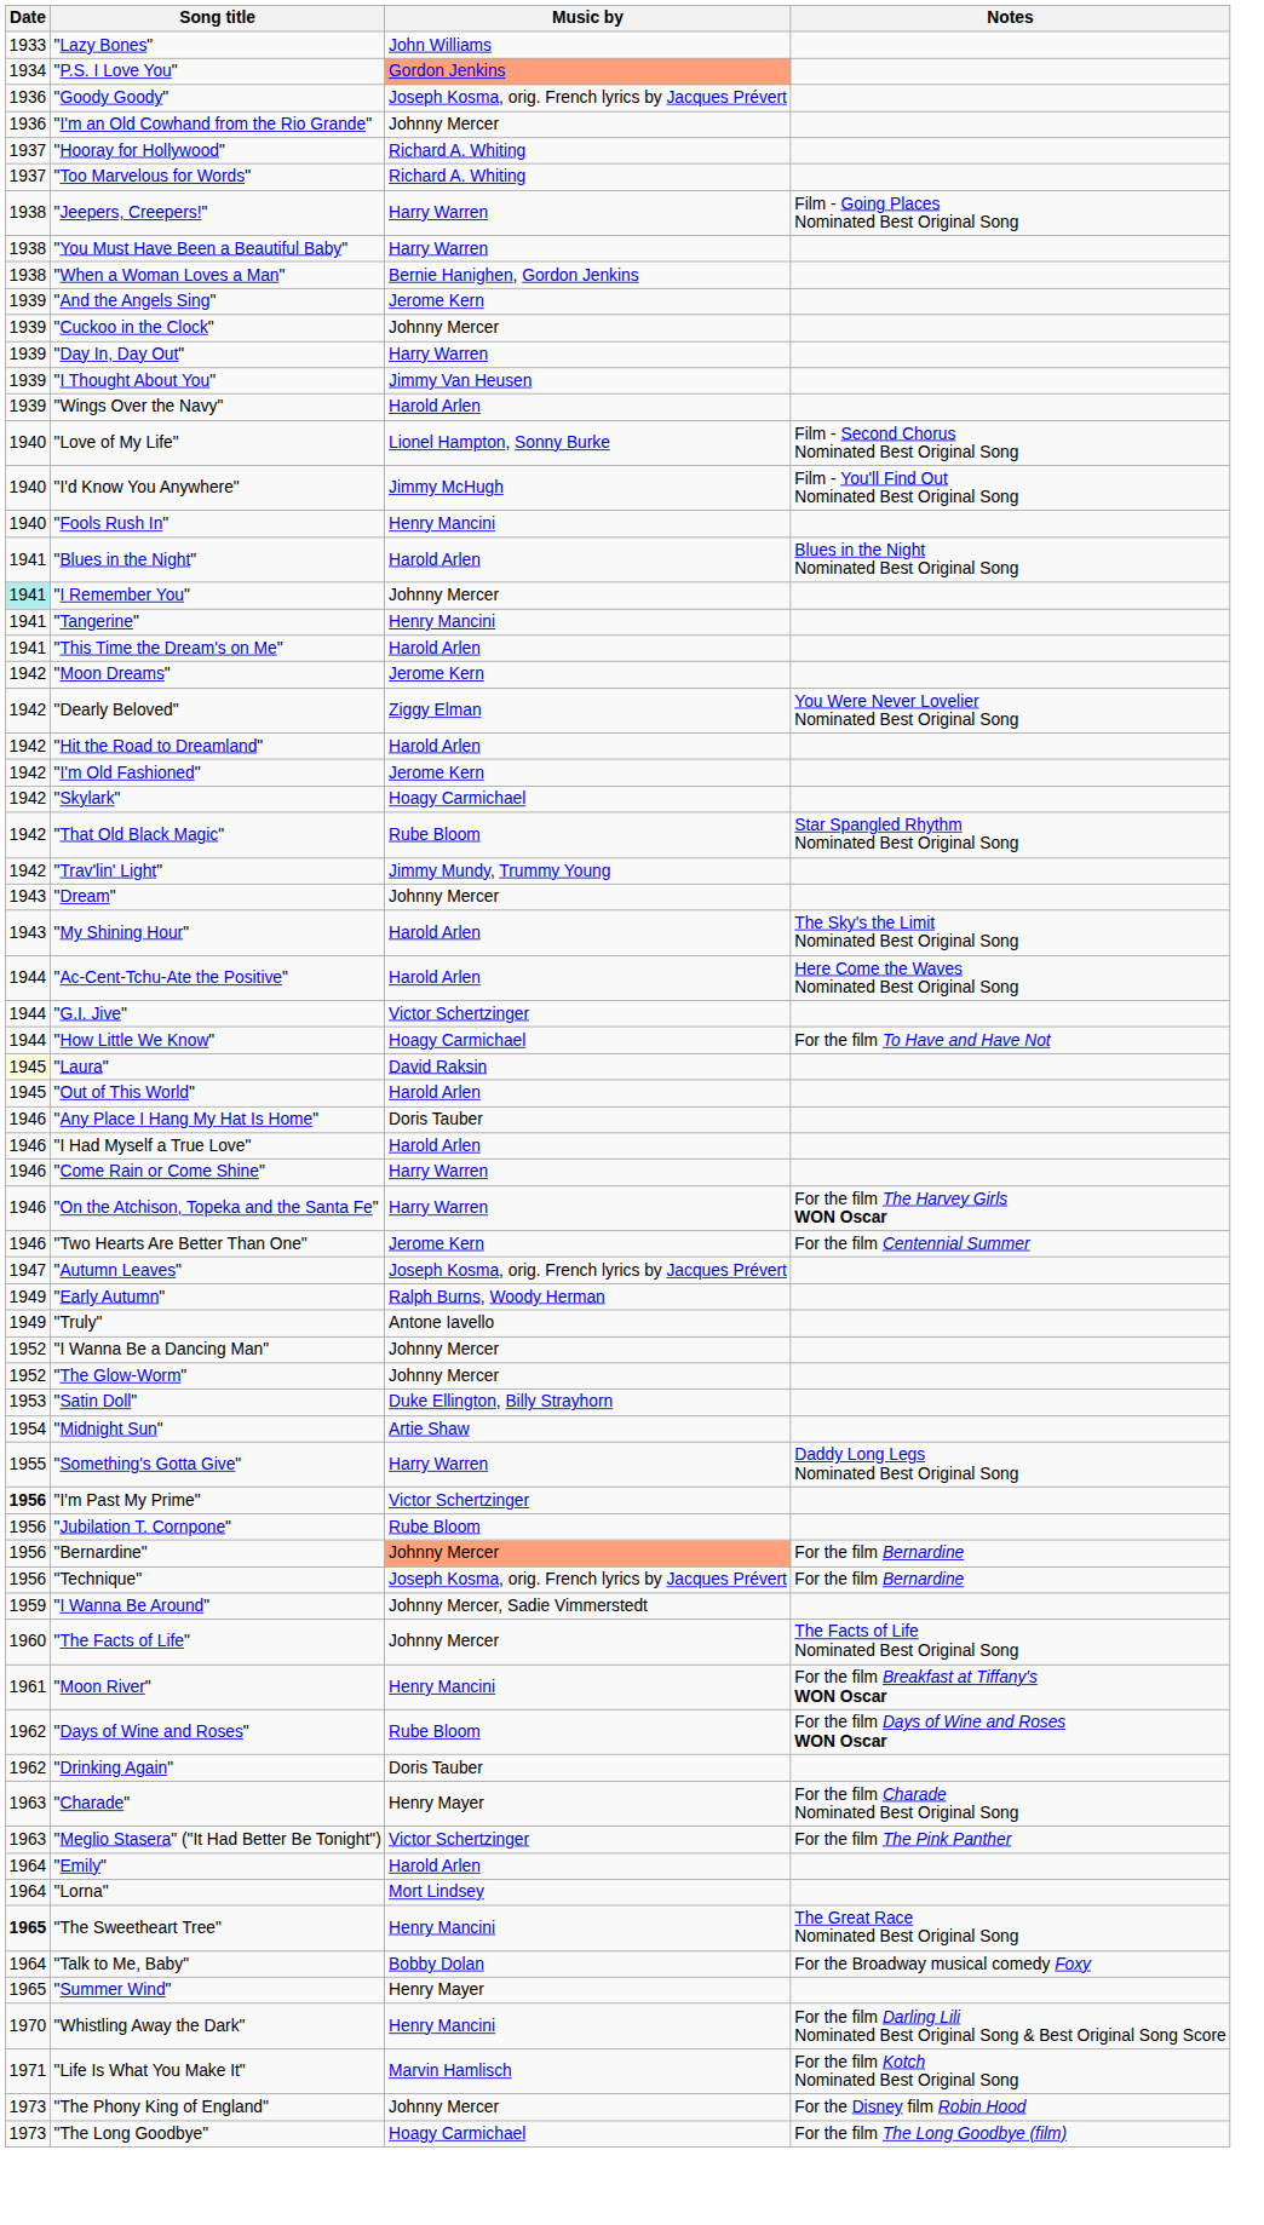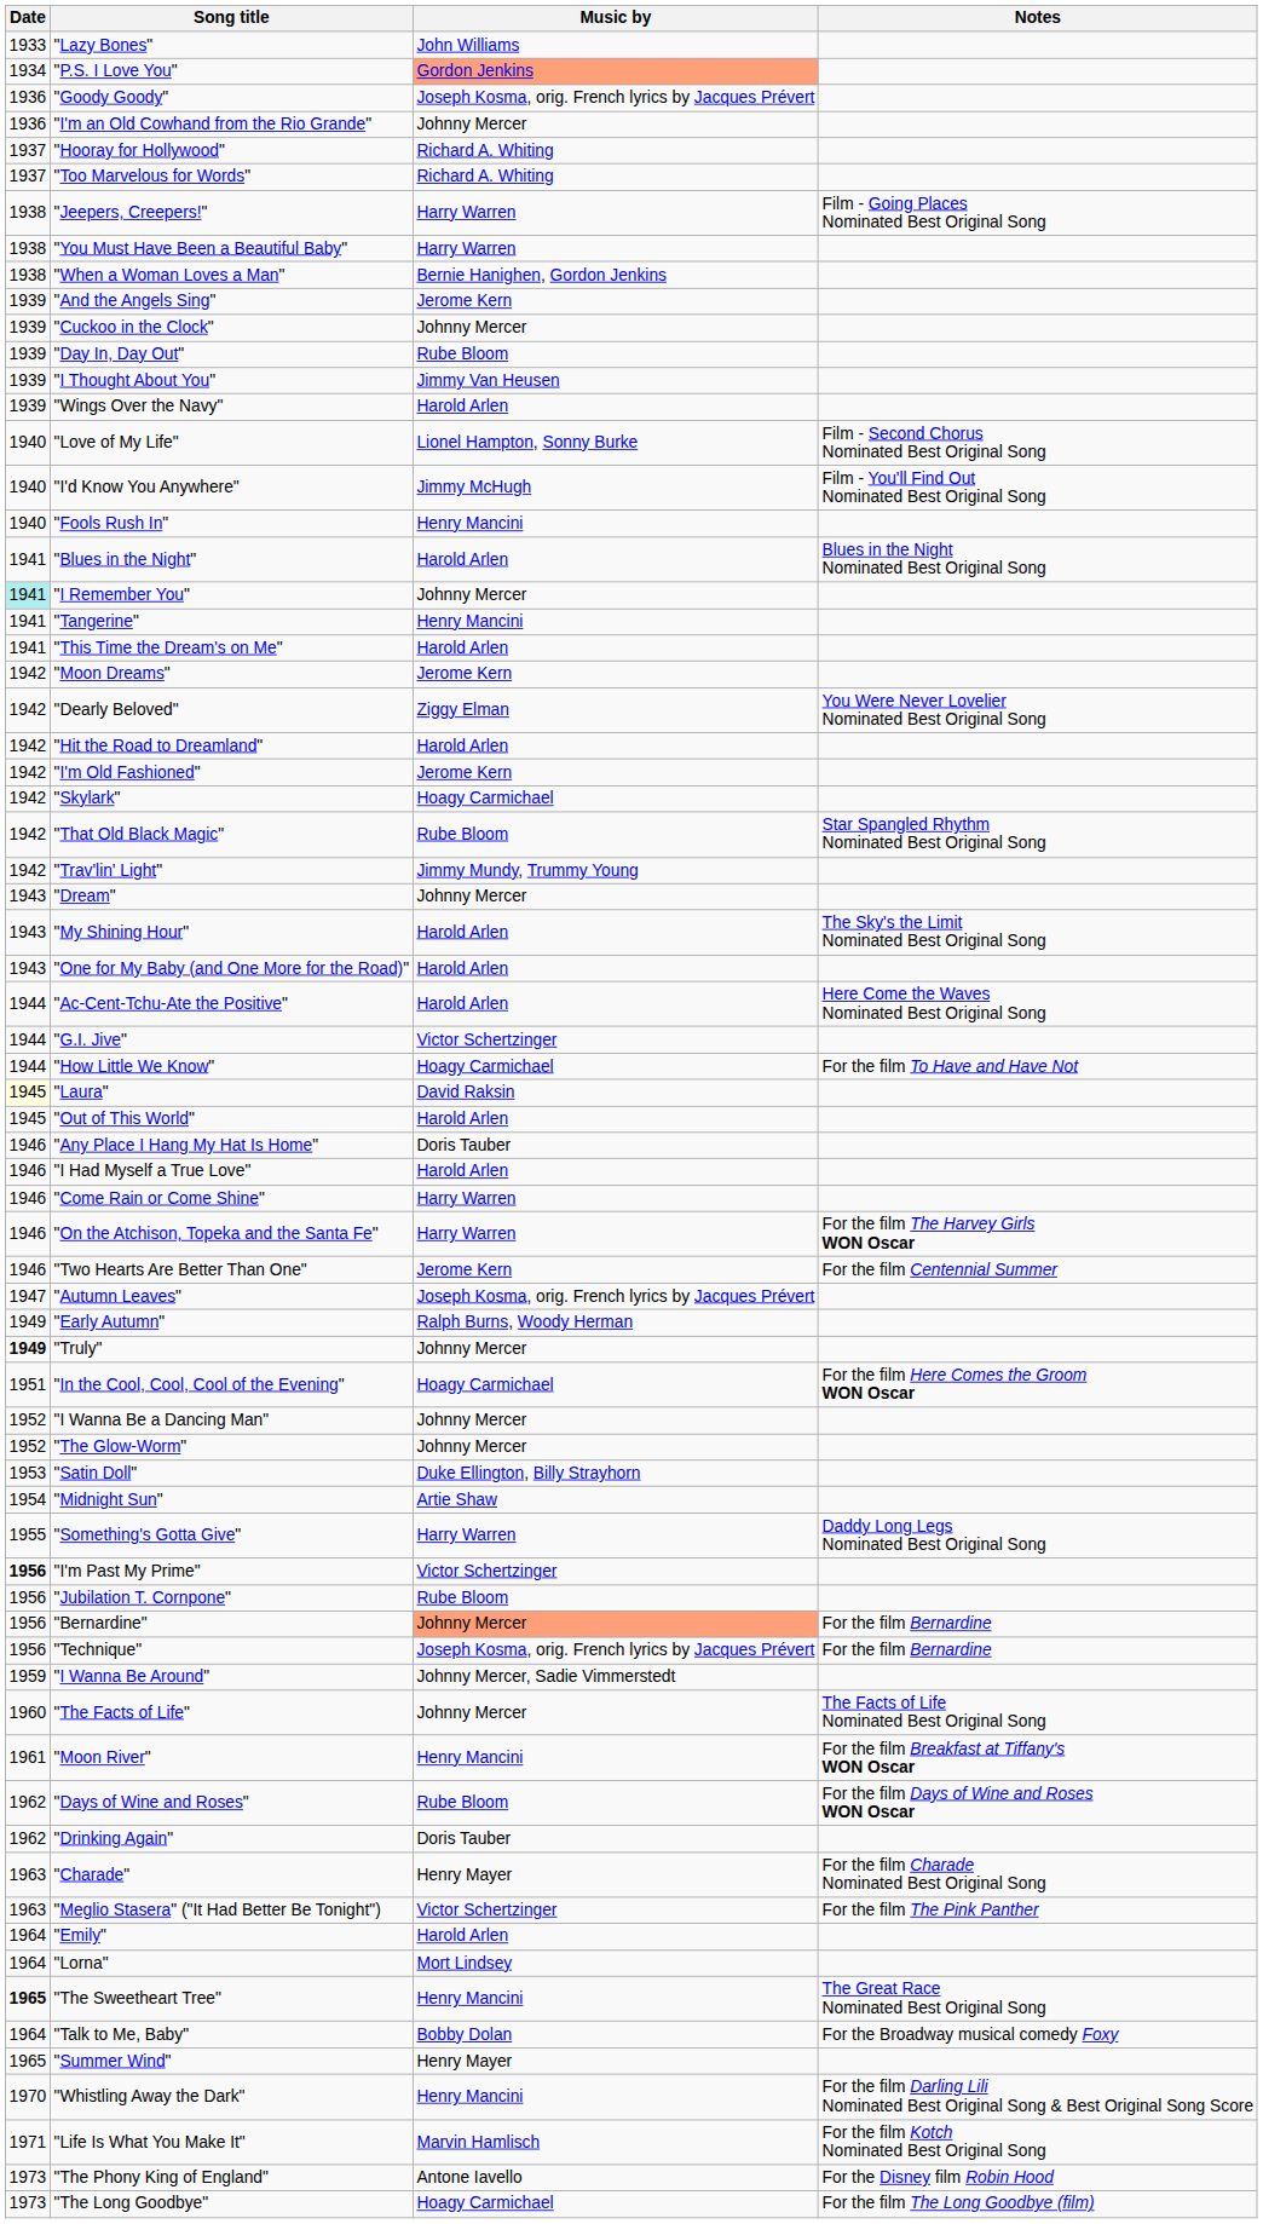 <table class="wikitable sortable">
 <tr>
 <th scope="col">Date</th>
 <th scope="col">Song title</th>
 <th scope="col">Music by</th>
 <th scope="col" class="unsortable">Notes</th>
 </tr>
 <tr>
 <td>1933</td>
 <td>"<a href='#'>Lazy Bones</a>"</td>
 <td><a href='#'>John Williams</a></td>
 <td></td>
 </tr>
 <tr>
 <td>1934</td>
 <td>"<a href='#'>P.S. I Love You</a>"</td>
 <td style="background: lightsalmon;"><a href='#'>Gordon Jenkins</a></td>
 <td></td>
 </tr>
 <tr>
 <td>1936</td>
 <td>"<a href='#'>Goody Goody</a>"</td>
 <td><a href='#'>Joseph Kosma</a>, orig. French lyrics by <a href='#'>Jacques Prévert</a></td>
 <td></td>
 </tr>
 <tr>
 <td>1936</td>
 <td>"<a href='#'>I'm an Old Cowhand from the Rio Grande</a>"</td>
 <td>Johnny Mercer</td>
 <td></td>
 </tr>
 <tr>
 <td>1937</td>
 <td>"<a href='#'>Hooray for Hollywood</a>"</td>
 <td><a href='#'>Richard A. Whiting</a></td>
 <td></td>
 </tr>
 <tr>
 <td>1937</td>
 <td>"<a href='#'>Too Marvelous for Words</a>"</td>
 <td><a href='#'>Richard A. Whiting</a></td>
 <td></td>
 </tr>
 <tr>
 <td>1938</td>
 <td>"<a href='#'>Jeepers, Creepers!</a>"</td>
 <td><a href='#'>Harry Warren</a></td>
 <td>Film - <a href='#'>Going Places</a><br>Nominated Best Original Song</td>
 </tr>
 <tr>
 <td>1938</td>
 <td>"<a href='#'>You Must Have Been a Beautiful Baby</a>"</td>
 <td><a href='#'>Harry Warren</a></td>
 <td></td>
 </tr>
 <tr>
 <td>1938</td>
 <td>"<a href='#'>When a Woman Loves a Man</a>"</td>
 <td><a href='#'>Bernie Hanighen</a>, <a href='#'>Gordon Jenkins</a></td>
 <td></td>
 </tr>
 <tr>
 <td>1939</td>
 <td>"<a href='#'>And the Angels Sing</a>"</td>
 <td><a href='#'>Jerome Kern</a></td>
 <td></td>
 </tr>
 <tr>
 <td>1939</td>
 <td>"<a href='#'>Cuckoo in the Clock</a>"</td>
 <td>Johnny Mercer</td>
 <td></td>
 </tr>
 <tr>
 <td>1939</td>
 <td>"<a href='#'>Day In, Day Out</a>"</td>
-<td><a href='#'>Harry Warren</a></td>
+<td><a href='#'>Rube Bloom</a></td>
 <td></td>
 </tr>
 <tr>
 <td>1939</td>
 <td>"<a href='#'>I Thought About You</a>"</td>
 <td><a href='#'>Jimmy Van Heusen</a></td>
 <td></td>
 </tr>
 <tr>
 <td>1939</td>
 <td>"Wings Over the Navy"</td>
 <td><a href='#'>Harold Arlen</a></td>
 <td></td>
 </tr>
 <tr>
 <td>1940</td>
 <td>"Love of My Life"</td>
 <td><a href='#'>Lionel Hampton</a>, <a href='#'>Sonny Burke</a></td>
 <td>Film - <a href='#'>Second Chorus</a><br>Nominated Best Original Song</td>
 </tr>
 <tr>
 <td>1940</td>
 <td>"I'd Know You Anywhere"</td>
 <td><a href='#'>Jimmy McHugh</a></td>
 <td>Film - <a href='#'>You'll Find Out</a><br>Nominated Best Original Song</td>
 </tr>
 <tr>
 <td>1940</td>
 <td>"<a href='#'>Fools Rush In</a>"</td>
 <td><a href='#'>Henry Mancini</a></td>
 <td></td>
 </tr>
 <tr>
 <td>1941</td>
 <td>"<a href='#'>Blues in the Night</a>"</td>
 <td><a href='#'>Harold Arlen</a></td>
 <td><a href='#'>Blues in the Night</a><br>Nominated Best Original Song</td>
 </tr>
 <tr>
 <td style="background: paleturquoise;">1941</td>
 <td>"<a href='#'>I Remember You</a>"</td>
 <td>Johnny Mercer</td>
 <td></td>
 </tr>
 <tr>
 <td>1941</td>
 <td>"<a href='#'>Tangerine</a>"</td>
 <td><a href='#'>Henry Mancini</a></td>
 <td></td>
 </tr>
 <tr>
 <td>1941</td>
 <td>"<a href='#'>This Time the Dream's on Me</a>"</td>
 <td><a href='#'>Harold Arlen</a></td>
 <td></td>
 </tr>
 <tr>
 <td>1942</td>
 <td>"<a href='#'>Moon Dreams</a>"</td>
 <td><a href='#'>Jerome Kern</a></td>
 <td></td>
 </tr>
 <tr>
 <td>1942</td>
 <td>"Dearly Beloved"</td>
 <td><a href='#'>Ziggy Elman</a></td>
 <td><a href='#'>You Were Never Lovelier</a><br>Nominated Best Original Song</td>
 </tr>
 <tr>
 <td>1942</td>
 <td>"<a href='#'>Hit the Road to Dreamland</a>"</td>
 <td><a href='#'>Harold Arlen</a></td>
 <td></td>
 </tr>
 <tr>
 <td>1942</td>
 <td>"<a href='#'>I'm Old Fashioned</a>"</td>
 <td><a href='#'>Jerome Kern</a></td>
 <td></td>
 </tr>
 <tr>
 <td>1942</td>
 <td>"<a href='#'>Skylark</a>"</td>
 <td><a href='#'>Hoagy Carmichael</a></td>
 <td></td>
 </tr>
 <tr>
 <td>1942</td>
 <td>"<a href='#'>That Old Black Magic</a>"</td>
 <td><a href='#'>Rube Bloom</a></td>
 <td><a href='#'>Star Spangled Rhythm</a><br>Nominated Best Original Song</td>
 </tr>
 <tr>
 <td>1942</td>
 <td>"<a href='#'>Trav'lin' Light</a>"</td>
 <td><a href='#'>Jimmy Mundy</a>, <a href='#'>Trummy Young</a></td>
 <td></td>
 </tr>
 <tr>
 <td>1943</td>
 <td>"<a href='#'>Dream</a>"</td>
 <td>Johnny Mercer</td>
 <td></td>
 </tr>
 <tr>
 <td>1943</td>
 <td>"<a href='#'>My Shining Hour</a>"</td>
 <td><a href='#'>Harold Arlen</a></td>
 <td><a href='#'>The Sky's the Limit</a><br>Nominated Best Original Song</td>
 </tr>
 <tr>
+<td>1943</td>
+<td>"<a href='#'>One for My Baby (and One More for the Road)</a>"</td>
+<td><a href='#'>Harold Arlen</a></td>
+<td></td>
+</tr>
+<tr>
 <td>1944</td>
 <td>"<a href='#'>Ac-Cent-Tchu-Ate the Positive</a>"</td>
 <td><a href='#'>Harold Arlen</a></td>
 <td><a href='#'>Here Come the Waves</a><br>Nominated Best Original Song</td>
 </tr>
 <tr>
 <td>1944</td>
 <td>"<a href='#'>G.I. Jive</a>"</td>
 <td><a href='#'>Victor Schertzinger</a></td>
 <td></td>
 </tr>
 <tr>
 <td>1944</td>
 <td>"<a href='#'>How Little We Know</a>"</td>
 <td><a href='#'>Hoagy Carmichael</a></td>
 <td>For the film <em><a href='#'>To Have and Have Not</a></em></td>
 </tr>
 <tr>
 <td style="background: lightyellow;">1945</td>
 <td>"<a href='#'>Laura</a>"</td>
 <td><a href='#'>David Raksin</a></td>
 <td></td>
 </tr>
 <tr>
 <td>1945</td>
 <td>"<a href='#'>Out of This World</a>"</td>
 <td><a href='#'>Harold Arlen</a></td>
 <td></td>
 </tr>
 <tr>
 <td>1946</td>
 <td>"<a href='#'>Any Place I Hang My Hat Is Home</a>"</td>
 <td>Doris Tauber</td>
 <td></td>
 </tr>
 <tr>
 <td>1946</td>
 <td>"I Had Myself a True Love"</td>
 <td><a href='#'>Harold Arlen</a></td>
 <td></td>
 </tr>
 <tr>
 <td>1946</td>
 <td>"<a href='#'>Come Rain or Come Shine</a>"</td>
 <td><a href='#'>Harry Warren</a></td>
 <td></td>
 </tr>
 <tr>
 <td>1946</td>
 <td>"<a href='#'>On the Atchison, Topeka and the Santa Fe</a>"</td>
 <td><a href='#'>Harry Warren</a></td>
 <td>For the film <em><a href='#'>The Harvey Girls</a></em><br><strong>WON Oscar</strong></td>
 </tr>
 <tr>
 <td>1946</td>
 <td>"Two Hearts Are Better Than One"</td>
 <td><a href='#'>Jerome Kern</a></td>
 <td>For the film <em><a href='#'>Centennial Summer</a></em></td>
 </tr>
 <tr>
 <td>1947</td>
 <td>"<a href='#'>Autumn Leaves</a>"</td>
 <td><a href='#'>Joseph Kosma</a>, orig. French lyrics by <a href='#'>Jacques Prévert</a></td>
 <td></td>
 </tr>
 <tr>
 <td>1949</td>
 <td>"<a href='#'>Early Autumn</a>"</td>
 <td><a href='#'>Ralph Burns</a>, <a href='#'>Woody Herman</a></td>
 <td></td>
 </tr>
 <tr>
-<td>1949</td>
+<td><strong>1949</strong></td>
 <td>"Truly"</td>
-<td>Antone Iavello</td>
+<td>Johnny Mercer</td>
 <td></td>
+</tr>
+<tr>
+<td>1951</td>
+<td>"<a href='#'>In the Cool, Cool, Cool of the Evening</a>"</td>
+<td><a href='#'>Hoagy Carmichael</a></td>
+<td>For the film <em><a href='#'>Here Comes the Groom</a></em><br><strong>WON Oscar</strong></td>
 </tr>
 <tr>
 <td>1952</td>
 <td>"I Wanna Be a Dancing Man"</td>
 <td>Johnny Mercer</td>
 <td></td>
 </tr>
 <tr>
 <td>1952</td>
 <td>"<a href='#'>The Glow-Worm</a>"</td>
 <td>Johnny Mercer</td>
 <td></td>
 </tr>
 <tr>
 <td>1953</td>
 <td>"<a href='#'>Satin Doll</a>"</td>
 <td><a href='#'>Duke Ellington</a>, <a href='#'>Billy Strayhorn</a></td>
 <td></td>
 </tr>
 <tr>
 <td>1954</td>
 <td>"<a href='#'>Midnight Sun</a>"</td>
 <td><a href='#'>Artie Shaw</a></td>
 <td></td>
 </tr>
 <tr>
 <td>1955</td>
 <td>"<a href='#'>Something's Gotta Give</a>"</td>
 <td><a href='#'>Harry Warren</a></td>
 <td><a href='#'>Daddy Long Legs</a><br>Nominated Best Original Song</td>
 </tr>
 <tr>
 <td><strong>1956</strong></td>
 <td>"I'm Past My Prime"</td>
 <td><a href='#'>Victor Schertzinger</a></td>
 <td></td>
 </tr>
 <tr>
 <td>1956</td>
 <td>"<a href='#'>Jubilation T. Cornpone</a>"</td>
 <td><a href='#'>Rube Bloom</a></td>
 <td></td>
 </tr>
 <tr>
 <td>1956</td>
 <td>"Bernardine"</td>
 <td style="background: lightsalmon;">Johnny Mercer</td>
 <td>For the film <em><a href='#'>Bernardine</a></em></td>
 </tr>
 <tr>
 <td>1956</td>
 <td>"Technique"</td>
 <td><a href='#'>Joseph Kosma</a>, orig. French lyrics by <a href='#'>Jacques Prévert</a></td>
 <td>For the film <em><a href='#'>Bernardine</a></em></td>
 </tr>
 <tr>
 <td>1959</td>
 <td>"<a href='#'>I Wanna Be Around</a>"</td>
 <td>Johnny Mercer, Sadie Vimmerstedt</td>
 <td></td>
 </tr>
 <tr>
 <td>1960</td>
 <td>"<a href='#'>The Facts of Life</a>"</td>
 <td>Johnny Mercer</td>
 <td><a href='#'>The Facts of Life</a><br>Nominated Best Original Song</td>
 </tr>
 <tr>
 <td>1961</td>
 <td>"<a href='#'>Moon River</a>"</td>
 <td><a href='#'>Henry Mancini</a></td>
 <td>For the film <em><a href='#'>Breakfast at Tiffany's</a></em><br><strong>WON Oscar</strong></td>
 </tr>
 <tr>
 <td>1962</td>
 <td>"<a href='#'>Days of Wine and Roses</a>"</td>
 <td><a href='#'>Rube Bloom</a></td>
 <td>For the film <em><a href='#'>Days of Wine and Roses</a></em><br><strong>WON Oscar</strong></td>
 </tr>
 <tr>
 <td>1962</td>
 <td>"<a href='#'>Drinking Again</a>"</td>
 <td>Doris Tauber</td>
 <td></td>
 </tr>
 <tr>
 <td>1963</td>
 <td>"<a href='#'>Charade</a>"</td>
 <td>Henry Mayer</td>
 <td>For the film <em><a href='#'>Charade</a></em><br>Nominated Best Original Song</td>
 </tr>
 <tr>
 <td>1963</td>
 <td>"<a href='#'>Meglio Stasera</a>" ("It Had Better Be Tonight")</td>
 <td><a href='#'>Victor Schertzinger</a></td>
 <td>For the film <em><a href='#'>The Pink Panther</a></em></td>
 </tr>
 <tr>
 <td>1964</td>
 <td>"<a href='#'>Emily</a>"</td>
 <td><a href='#'>Harold Arlen</a></td>
 <td></td>
 </tr>
 <tr>
 <td>1964</td>
 <td>"Lorna"</td>
 <td><a href='#'>Mort Lindsey</a></td>
 <td></td>
 </tr>
 <tr>
 <td><strong>1965</strong></td>
 <td>"The Sweetheart Tree"</td>
 <td><a href='#'>Henry Mancini</a></td>
 <td><a href='#'>The Great Race</a><br>Nominated Best Original Song</td>
 </tr>
 <tr>
 <td>1964</td>
 <td>"Talk to Me, Baby"</td>
 <td><a href='#'>Bobby Dolan</a></td>
 <td>For the Broadway musical comedy <em><a href='#'>Foxy</a></em></td>
 </tr>
 <tr>
 <td>1965</td>
 <td>"<a href='#'>Summer Wind</a>"</td>
 <td>Henry Mayer</td>
 <td></td>
 </tr>
 <tr>
 <td>1970</td>
 <td>"Whistling Away the Dark"</td>
 <td><a href='#'>Henry Mancini</a></td>
 <td>For the film <em><a href='#'>Darling Lili</a></em><br>Nominated Best Original Song & Best Original Song Score</td>
 </tr>
 <tr>
 <td>1971</td>
 <td>"Life Is What You Make It"</td>
 <td><a href='#'>Marvin Hamlisch</a></td>
 <td>For the film <em><a href='#'>Kotch</a></em><br>Nominated Best Original Song</td>
 </tr>
 <tr>
 <td>1973</td>
 <td>"The Phony King of England"</td>
-<td>Johnny Mercer</td>
+<td>Antone Iavello</td>
 <td>For the <a href='#'>Disney</a> film <em><a href='#'>Robin Hood</a></em></td>
 </tr>
 <tr>
 <td>1973</td>
 <td>"The Long Goodbye"</td>
 <td><a href='#'>Hoagy Carmichael</a></td>
 <td>For the film <em><a href='#'>The Long Goodbye (film)</a></em></td>
 </tr>
 </table>
